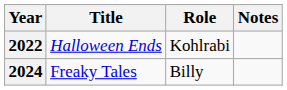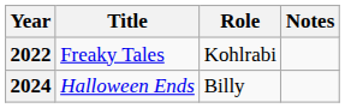 <table class="wikitable plainrowheaders">
 <tr>
 <th scope="col">Year</th>
 <th scope="col">Title</th>
 <th scope="col">Role</th>
 <th scope="col">Notes</th>
 </tr>
 <tr>
 <th scope="row">2022</th>
-<td><em><a href='#'>Halloween Ends</a></em></td>
+<td><a href='#'>Freaky Tales</a></td>
 <td>Kohlrabi</td>
 <td></td>
 </tr>
 <tr>
 <th scope="row">2024</th>
-<td><a href='#'>Freaky Tales</a></td>
+<td><em><a href='#'>Halloween Ends</a></em></td>
 <td>Billy</td>
 <td></td>
 </tr>
 </table>
